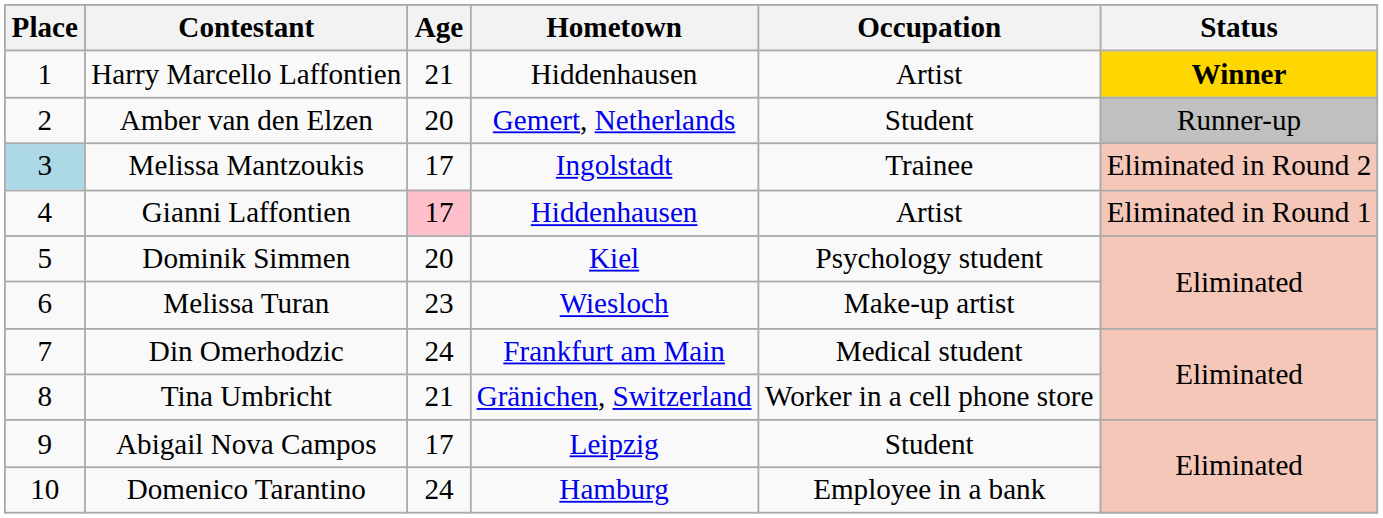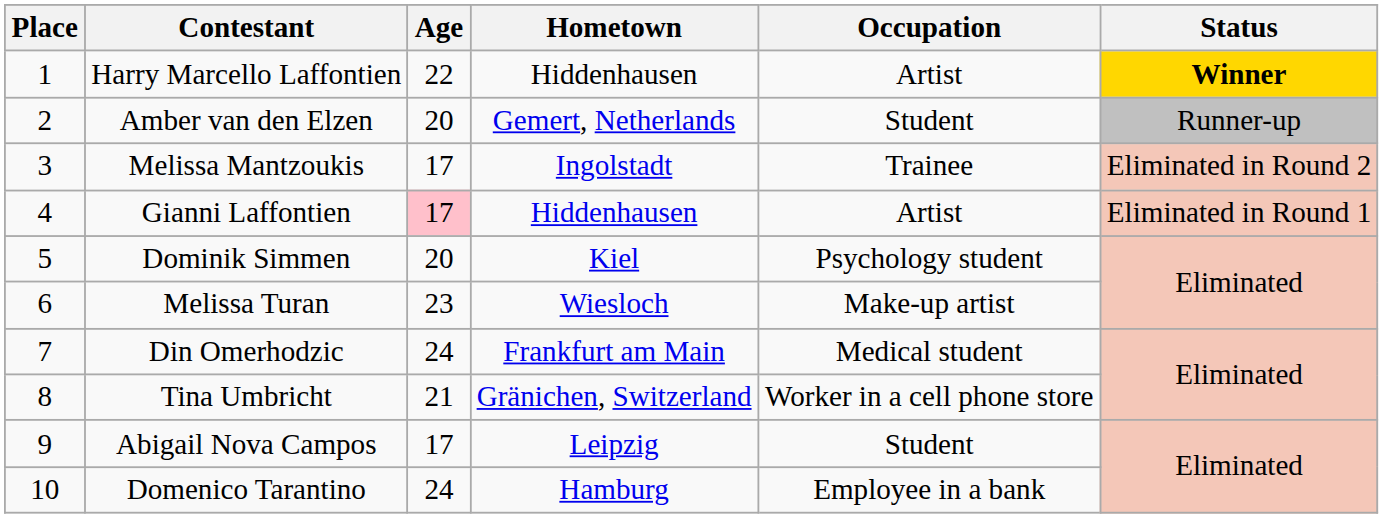 <table class="wikitable center" style="text-align:center;">
 <tr>
 <th>Place</th>
 <th>Contestant</th>
 <th>Age</th>
 <th>Hometown</th>
 <th>Occupation</th>
 <th>Status</th>
 </tr>
 <tr>
 <td>1</td>
 <td>Harry Marcello Laffontien</td>
-<td>21</td>
+<td>22</td>
 <td>Hiddenhausen</td>
 <td>Artist</td>
 <td bgcolor="gold"><strong>Winner</strong></td>
 </tr>
 <tr>
 <td>2</td>
 <td>Amber van den Elzen</td>
 <td>20</td>
 <td><a href='#'>Gemert</a>, <a href='#'>Netherlands</a></td>
 <td>Student</td>
 <td bgcolor="silver">Runner-up</td>
 </tr>
 <tr>
-<td style="background: lightblue;">3</td>
+<td>3</td>
 <td>Melissa Mantzoukis</td>
 <td>17</td>
 <td><a href='#'>Ingolstadt</a></td>
 <td>Trainee</td>
 <td bgcolor="#F4C7B8">Eliminated in Round 2<br></td>
 </tr>
 <tr>
 <td>4</td>
 <td>Gianni Laffontien</td>
 <td style="background: pink;">17</td>
 <td><a href='#'>Hiddenhausen</a></td>
 <td>Artist</td>
 <td bgcolor="#F4C7B8">Eliminated in Round 1<br></td>
 </tr>
 <tr>
 <td>5</td>
 <td>Dominik Simmen</td>
 <td>20</td>
 <td><a href='#'>Kiel</a></td>
 <td>Psychology student</td>
 <td bgcolor="#F4C7B8" rowspan=2>Eliminated<br></td>
 </tr>
 <tr>
 <td>6</td>
 <td>Melissa Turan</td>
 <td>23</td>
 <td><a href='#'>Wiesloch</a></td>
 <td>Make-up artist</td>
 </tr>
 <tr>
 <td>7</td>
 <td>Din Omerhodzic</td>
 <td>24</td>
 <td><a href='#'>Frankfurt am Main</a></td>
 <td>Medical student</td>
 <td bgcolor="#F4C7B8" rowspan=2>Eliminated<br></td>
 </tr>
 <tr>
 <td>8</td>
 <td>Tina Umbricht</td>
 <td>21</td>
 <td><a href='#'>Gränichen</a>, <a href='#'>Switzerland</a></td>
 <td>Worker in a cell phone store</td>
 </tr>
 <tr>
 <td>9</td>
 <td>Abigail Nova Campos</td>
 <td>17</td>
 <td><a href='#'>Leipzig</a></td>
 <td>Student</td>
 <td bgcolor="#F4C7B8" rowspan=2>Eliminated<br></td>
 </tr>
 <tr>
 <td>10</td>
 <td>Domenico Tarantino</td>
 <td>24</td>
 <td><a href='#'>Hamburg</a></td>
 <td>Employee in a bank</td>
 </tr>
 </table>
